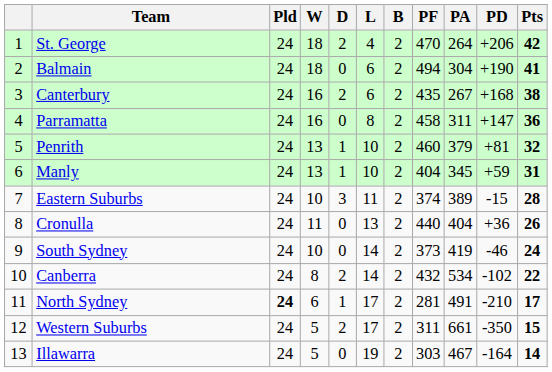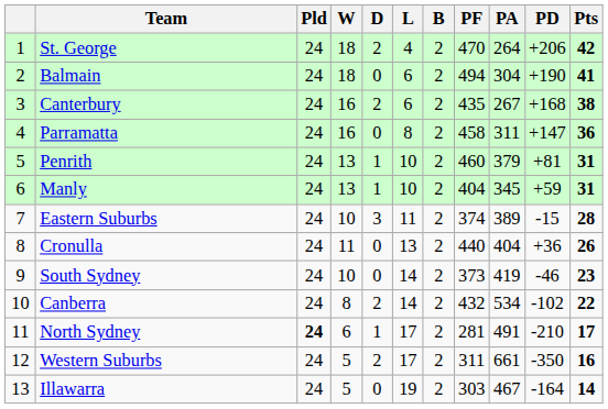 <table class="wikitable" style="text-align:center;">
 <tr>
 <th width=20 abbr="Position×"></th>
 <th width=225>Team</th>
 <th width=20 abbr="Played">Pld</th>
 <th width=20 abbr="Won">W</th>
 <th width=20 abbr="Drawn">D</th>
 <th width=20 abbr="Lost">L</th>
 <th width=20 abbr="Bye">B</th>
 <th width=20 abbr="Points for">PF</th>
 <th width=20 abbr="Points against">PA</th>
 <th width=20 abbr="Points difference">PD</th>
 <th width=20 abbr="Points">Pts</th>
 </tr>
 <tr style="background: #ccffcc;">
 <td>1</td>
 <td style="text-align:left;"> <a href='#'>St. George</a></td>
 <td>24</td>
 <td>18</td>
 <td>2</td>
 <td>4</td>
 <td>2</td>
 <td>470</td>
 <td>264</td>
 <td>+206</td>
 <td><strong>42</strong></td>
 </tr>
 <tr style="background: #ccffcc;">
 <td>2</td>
 <td style="text-align:left;"> <a href='#'>Balmain</a></td>
 <td>24</td>
 <td>18</td>
 <td>0</td>
 <td>6</td>
 <td>2</td>
 <td>494</td>
 <td>304</td>
 <td>+190</td>
 <td><strong>41</strong></td>
 </tr>
 <tr style="background: #ccffcc;">
 <td>3</td>
 <td style="text-align:left;"> <a href='#'>Canterbury</a></td>
 <td>24</td>
 <td>16</td>
 <td>2</td>
 <td>6</td>
 <td>2</td>
 <td>435</td>
 <td>267</td>
 <td>+168</td>
 <td><strong>38</strong></td>
 </tr>
 <tr style="background: #ccffcc;">
 <td>4</td>
 <td style="text-align:left;"> <a href='#'>Parramatta</a></td>
 <td>24</td>
 <td>16</td>
 <td>0</td>
 <td>8</td>
 <td>2</td>
 <td>458</td>
 <td>311</td>
 <td>+147</td>
 <td><strong>36</strong></td>
 </tr>
 <tr style="background: #ccffcc;">
 <td>5</td>
 <td style="text-align:left;"> <a href='#'>Penrith</a></td>
 <td>24</td>
 <td>13</td>
 <td>1</td>
 <td>10</td>
 <td>2</td>
 <td>460</td>
 <td>379</td>
 <td>+81</td>
-<td><strong>32</strong></td>
+<td><strong>31</strong></td>
 </tr>
 <tr style="background: #ccffcc;">
 <td>6</td>
 <td style="text-align:left;"> <a href='#'>Manly</a></td>
 <td>24</td>
 <td>13</td>
 <td>1</td>
 <td>10</td>
 <td>2</td>
 <td>404</td>
 <td>345</td>
 <td>+59</td>
 <td><strong>31</strong></td>
 </tr>
 <tr>
 <td>7</td>
 <td style="text-align:left;"> <a href='#'>Eastern Suburbs</a></td>
 <td>24</td>
 <td>10</td>
 <td>3</td>
 <td>11</td>
 <td>2</td>
 <td>374</td>
 <td>389</td>
 <td>-15</td>
 <td><strong>28</strong></td>
 </tr>
 <tr>
 <td>8</td>
 <td style="text-align:left;"> <a href='#'>Cronulla</a></td>
 <td>24</td>
 <td>11</td>
 <td>0</td>
 <td>13</td>
 <td>2</td>
 <td>440</td>
 <td>404</td>
 <td>+36</td>
 <td><strong>26</strong></td>
 </tr>
 <tr>
 <td>9</td>
 <td style="text-align:left;"> <a href='#'>South Sydney</a></td>
 <td>24</td>
 <td>10</td>
 <td>0</td>
 <td>14</td>
 <td>2</td>
 <td>373</td>
 <td>419</td>
 <td>-46</td>
-<td><strong>24</strong></td>
+<td><strong>23</strong></td>
 </tr>
 <tr>
 <td>10</td>
 <td style="text-align:left;"> <a href='#'>Canberra</a></td>
 <td>24</td>
 <td>8</td>
 <td>2</td>
 <td>14</td>
 <td>2</td>
 <td>432</td>
 <td>534</td>
 <td>-102</td>
 <td><strong>22</strong></td>
 </tr>
 <tr>
 <td>11</td>
 <td style="text-align:left;"> <a href='#'>North Sydney</a></td>
 <td><strong>24</strong></td>
 <td>6</td>
 <td>1</td>
 <td>17</td>
 <td>2</td>
 <td>281</td>
 <td>491</td>
 <td>-210</td>
 <td><strong>17</strong></td>
 </tr>
 <tr>
 <td>12</td>
 <td style="text-align:left;"> <a href='#'>Western Suburbs</a></td>
 <td>24</td>
 <td>5</td>
 <td>2</td>
 <td>17</td>
 <td>2</td>
 <td>311</td>
 <td>661</td>
 <td>-350</td>
-<td><strong>15</strong></td>
+<td><strong>16</strong></td>
 </tr>
 <tr>
 <td>13</td>
 <td style="text-align:left;"> <a href='#'>Illawarra</a></td>
 <td>24</td>
 <td>5</td>
 <td>0</td>
 <td>19</td>
 <td>2</td>
 <td>303</td>
 <td>467</td>
 <td>-164</td>
 <td><strong>14</strong></td>
 </tr>
 </table>
